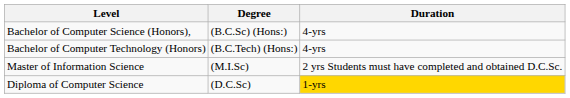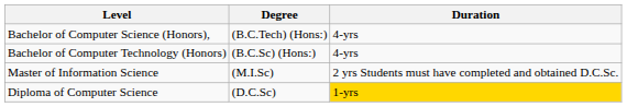 <table class="wikitable">
 <tr>
 <th>Level</th>
 <th>Degree</th>
 <th>Duration</th>
 </tr>
 <tr>
 <td>Bachelor of Computer Science (Honors),</td>
-<td>(B.C.Sc) (Hons:)</td>
+<td>(B.C.Tech) (Hons:)</td>
 <td>4-yrs</td>
 </tr>
 <tr>
 <td>Bachelor of Computer Technology (Honors)</td>
-<td>(B.C.Tech) (Hons:)</td>
+<td>(B.C.Sc) (Hons:)</td>
 <td>4-yrs</td>
 </tr>
 <tr>
 <td>Master of Information Science</td>
 <td>(M.I.Sc)</td>
 <td>2 yrs Students must have completed and obtained D.C.Sc.</td>
 </tr>
 <tr>
 <td>Diploma of Computer Science</td>
 <td>(D.C.Sc)</td>
 <td style="background: gold;">1-yrs</td>
 </tr>
 </table>
